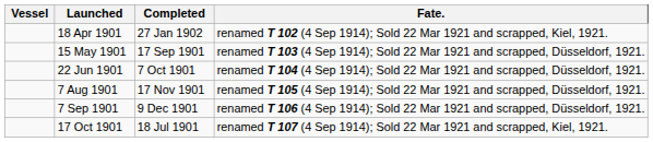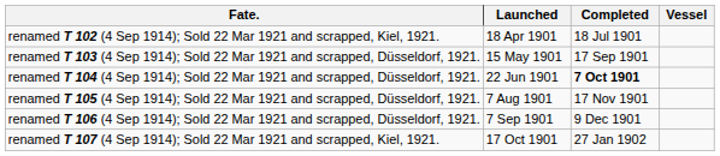 <table class="wikitable">
 <tr>
-<th width="60px">Vessel</th>
+<th style="border-right:1px solid black;">Fate.</th>
 <th width="100px">Launched</th>
 <th width="100px">Completed</th>
-<th style="border-right:1px solid black;">Fate.</th>
+<th width="60px">Vessel</th>
 </tr>
 <tr>
+<td>renamed <strong><em>T 102</em></strong> (4 Sep 1914); Sold 22 Mar 1921 and scrapped, Kiel, 1921.</td>
+<td>18 Apr 1901</td>
+<td>18 Jul 1901</td>
 <td></td>
-<td>18 Apr 1901</td>
-<td>27 Jan 1902</td>
-<td>renamed <strong><em>T 102</em></strong> (4 Sep 1914); Sold 22 Mar 1921 and scrapped, Kiel, 1921.</td>
 </tr>
 <tr>
-<td></td>
+<td>renamed <strong><em>T 103</em></strong> (4 Sep 1914); Sold 22 Mar 1921 and scrapped, Düsseldorf, 1921.</td>
 <td>15 May 1901</td>
 <td>17 Sep 1901</td>
-<td>renamed <strong><em>T 103</em></strong> (4 Sep 1914); Sold 22 Mar 1921 and scrapped, Düsseldorf, 1921.</td>
+<td></td>
 </tr>
 <tr>
+<td>renamed <strong><em>T 104</em></strong> (4 Sep 1914); Sold 22 Mar 1921 and scrapped, Düsseldorf, 1921.</td>
+<td>22 Jun 1901</td>
+<td><strong>7 Oct 1901</strong></td>
 <td></td>
-<td>22 Jun 1901</td>
-<td>7 Oct 1901</td>
-<td>renamed <strong><em>T 104</em></strong> (4 Sep 1914); Sold 22 Mar 1921 and scrapped, Düsseldorf, 1921.</td>
 </tr>
 <tr>
-<td></td>
+<td>renamed <strong><em>T 105</em></strong> (4 Sep 1914); Sold 22 Mar 1921 and scrapped, Düsseldorf, 1921.</td>
 <td>7 Aug 1901</td>
 <td>17 Nov 1901</td>
-<td>renamed <strong><em>T 105</em></strong> (4 Sep 1914); Sold 22 Mar 1921 and scrapped, Düsseldorf, 1921.</td>
+<td></td>
 </tr>
 <tr>
-<td></td>
+<td>renamed <strong><em>T 106</em></strong> (4 Sep 1914); Sold 22 Mar 1921 and scrapped, Düsseldorf, 1921.</td>
 <td>7 Sep 1901</td>
 <td>9 Dec 1901</td>
-<td>renamed <strong><em>T 106</em></strong> (4 Sep 1914); Sold 22 Mar 1921 and scrapped, Düsseldorf, 1921.</td>
+<td></td>
 </tr>
 <tr>
+<td>renamed <strong><em>T 107</em></strong> (4 Sep 1914); Sold 22 Mar 1921 and scrapped, Kiel, 1921.</td>
+<td>17 Oct 1901</td>
+<td>27 Jan 1902</td>
 <td></td>
-<td>17 Oct 1901</td>
-<td>18 Jul 1901</td>
-<td>renamed <strong><em>T 107</em></strong> (4 Sep 1914); Sold 22 Mar 1921 and scrapped, Kiel, 1921.</td>
 </tr>
 </table>
